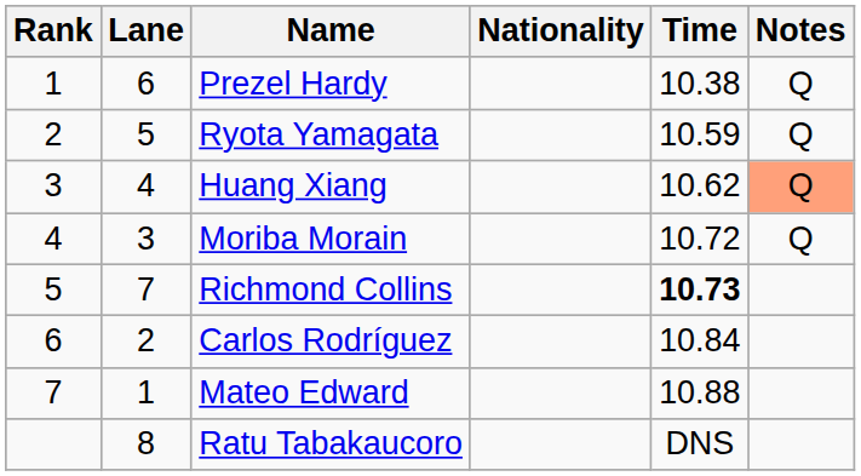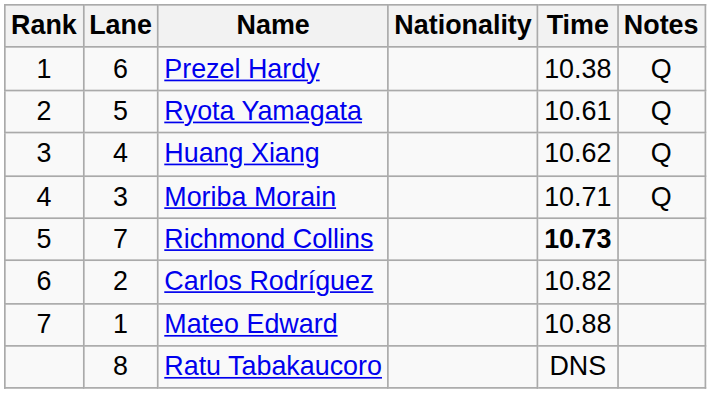 <table class="wikitable sortable" style="text-align:center">
 <tr>
 <th>Rank</th>
 <th>Lane</th>
 <th>Name</th>
 <th>Nationality</th>
 <th>Time</th>
 <th>Notes</th>
 </tr>
 <tr>
 <td align=center>1</td>
 <td align=center>6</td>
 <td align=left><a href='#'>Prezel Hardy</a></td>
 <td align=left></td>
 <td>10.38</td>
 <td>Q</td>
 </tr>
 <tr>
 <td align=center>2</td>
 <td align=center>5</td>
 <td align=left><a href='#'>Ryota Yamagata</a></td>
 <td align=left></td>
-<td>10.59</td>
+<td>10.61</td>
 <td>Q</td>
 </tr>
 <tr>
 <td align=center>3</td>
 <td align=center>4</td>
 <td align=left><a href='#'>Huang Xiang</a></td>
 <td align=left></td>
 <td>10.62</td>
-<td style="background: lightsalmon;">Q</td>
+<td>Q</td>
 </tr>
 <tr>
 <td align=center>4</td>
 <td align=center>3</td>
 <td align=left><a href='#'>Moriba Morain</a></td>
 <td align=left></td>
-<td>10.72</td>
+<td>10.71</td>
 <td>Q</td>
 </tr>
 <tr>
 <td align=center>5</td>
 <td align=center>7</td>
 <td align=left><a href='#'>Richmond Collins</a></td>
 <td align=left></td>
 <td><strong>10.73</strong></td>
 <td></td>
 </tr>
 <tr>
 <td align=center>6</td>
 <td align=center>2</td>
 <td align=left><a href='#'>Carlos Rodríguez</a></td>
 <td align=left></td>
-<td>10.84</td>
+<td>10.82</td>
 <td></td>
 </tr>
 <tr>
 <td align=center>7</td>
 <td align=center>1</td>
 <td align=left><a href='#'>Mateo Edward</a></td>
 <td align=left></td>
 <td>10.88</td>
 <td></td>
 </tr>
 <tr>
 <td align=center></td>
 <td align=center>8</td>
 <td align=left><a href='#'>Ratu Tabakaucoro</a></td>
 <td align=left></td>
 <td>DNS</td>
 <td></td>
 </tr>
 </table>
